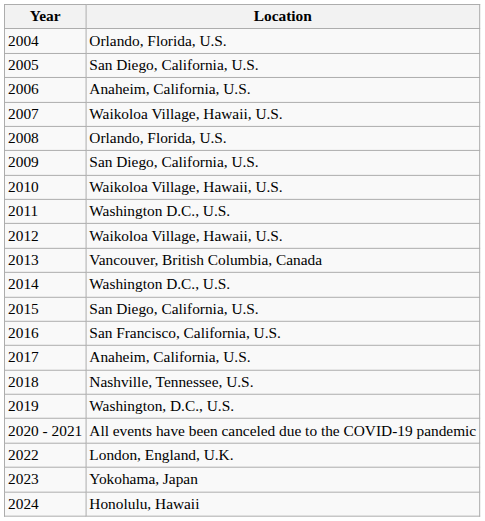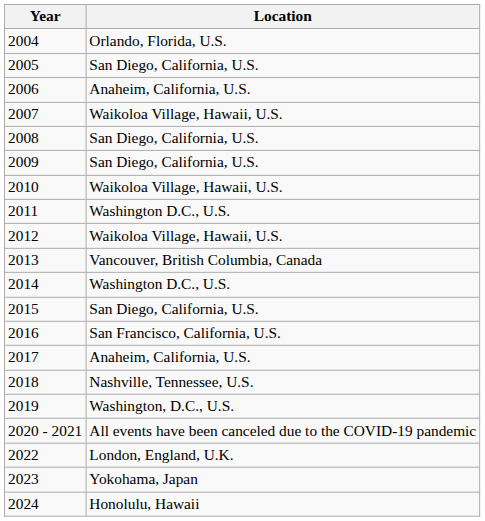 <table class="wikitable" style="margin:left">
 <tr>
 <th>Year</th>
 <th>Location</th>
 </tr>
 <tr>
 <td>2004</td>
 <td>Orlando, Florida, U.S.</td>
 </tr>
 <tr>
 <td>2005</td>
 <td>San Diego, California, U.S.</td>
 </tr>
 <tr>
 <td>2006</td>
 <td>Anaheim, California, U.S.</td>
 </tr>
 <tr>
 <td>2007</td>
 <td>Waikoloa Village, Hawaii, U.S.</td>
 </tr>
 <tr>
 <td>2008</td>
-<td>Orlando, Florida, U.S.</td>
+<td>San Diego, California, U.S.</td>
 </tr>
 <tr>
 <td>2009</td>
 <td>San Diego, California, U.S.</td>
 </tr>
 <tr>
 <td>2010</td>
 <td>Waikoloa Village, Hawaii, U.S.</td>
 </tr>
 <tr>
 <td>2011</td>
 <td>Washington D.C., U.S.</td>
 </tr>
 <tr>
 <td>2012</td>
 <td>Waikoloa Village, Hawaii, U.S.</td>
 </tr>
 <tr>
 <td>2013</td>
 <td>Vancouver, British Columbia, Canada</td>
 </tr>
 <tr>
 <td>2014</td>
 <td>Washington D.C., U.S.</td>
 </tr>
 <tr>
 <td>2015</td>
 <td>San Diego, California, U.S.</td>
 </tr>
 <tr>
 <td>2016</td>
 <td>San Francisco, California, U.S.</td>
 </tr>
 <tr>
 <td>2017</td>
 <td>Anaheim, California, U.S.</td>
 </tr>
 <tr>
 <td>2018</td>
 <td>Nashville, Tennessee, U.S.</td>
 </tr>
 <tr>
 <td>2019</td>
 <td>Washington, D.C., U.S.</td>
 </tr>
 <tr>
 <td>2020 - 2021</td>
 <td>All events have been canceled due to the COVID-19 pandemic</td>
 </tr>
 <tr>
 <td>2022</td>
 <td>London, England, U.K.</td>
 </tr>
 <tr>
 <td>2023</td>
 <td>Yokohama, Japan</td>
 </tr>
 <tr>
 <td>2024</td>
 <td>Honolulu, Hawaii </td>
 </tr>
 </table>
